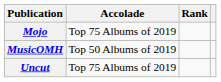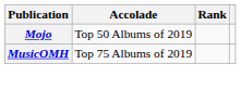 <table class="sortable wikitable plainrowheaders">
 <tr>
 <th>Publication</th>
 <th>Accolade</th>
 <th>Rank</th>
 <th class="unsortable"></th>
 </tr>
 <tr>
 <th scope="row"><em><a href='#'>Mojo</a></em></th>
-<td>Top 75 Albums of 2019</td>
+<td>Top 50 Albums of 2019</td>
 <td></td>
 <td></td>
 </tr>
 <tr>
 <th scope="row"><em><a href='#'>MusicOMH</a></em></th>
-<td>Top 50 Albums of 2019</td>
-<td></td>
-<td></td>
-</tr>
-<tr>
-<th scope="row"><em><a href='#'>Uncut</a></em></th>
 <td>Top 75 Albums of 2019</td>
 <td></td>
 <td></td>
 </tr>
 </table>
